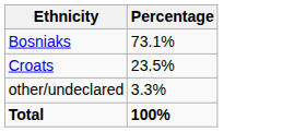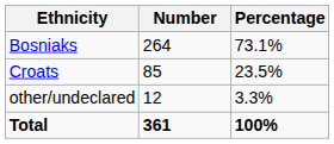 <table class="wikitable">
 <tr>
 <th width="100px">Ethnicity</th>
+<th width="80px">Number</th>
 <th width="80px">Percentage</th>
 </tr>
 <tr>
 <td><a href='#'>Bosniaks</a></td>
+<td>264</td>
 <td>73.1%</td>
 </tr>
 <tr>
 <td><a href='#'>Croats</a></td>
+<td>85</td>
 <td>23.5%</td>
 </tr>
 <tr>
 <td>other/undeclared</td>
+<td>12</td>
 <td>3.3%</td>
 </tr>
 <tr>
 <td><strong>Total</strong></td>
+<td><strong>361</strong></td>
 <td><strong>100%</strong></td>
 </tr>
 </table>
